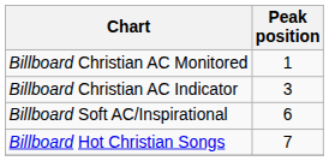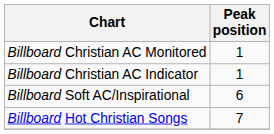 <table class="wikitable">
 <tr>
 <th>Chart</th>
 <th>Peak<br>position</th>
 </tr>
 <tr>
 <td><em>Billboard</em> Christian AC Monitored</td>
 <td align="center">1</td>
 </tr>
 <tr>
 <td><em>Billboard</em> Christian AC Indicator</td>
-<td align="center">3</td>
+<td align="center">1</td>
 </tr>
 <tr>
 <td><em>Billboard</em> Soft AC/Inspirational</td>
 <td align="center">6</td>
 </tr>
 <tr>
 <td><em><a href='#'>Billboard</a></em> <a href='#'>Hot Christian Songs</a></td>
 <td align="center">7</td>
 </tr>
 <tr>
 </tr>
 </table>
